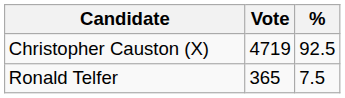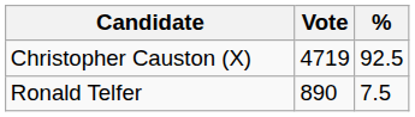 <table class="wikitable">
 <tr>
 <th bgcolor="#DDDDFF" width="200px">Candidate</th>
 <th bgcolor="#DDDDFF">Vote</th>
 <th bgcolor="#DDDDFF">%</th>
 </tr>
 <tr>
 <td>Christopher Causton (X)</td>
 <td>4719</td>
 <td>92.5</td>
 </tr>
 <tr>
 <td>Ronald Telfer</td>
-<td>365</td>
+<td>890</td>
 <td>7.5</td>
 </tr>
 </table>
